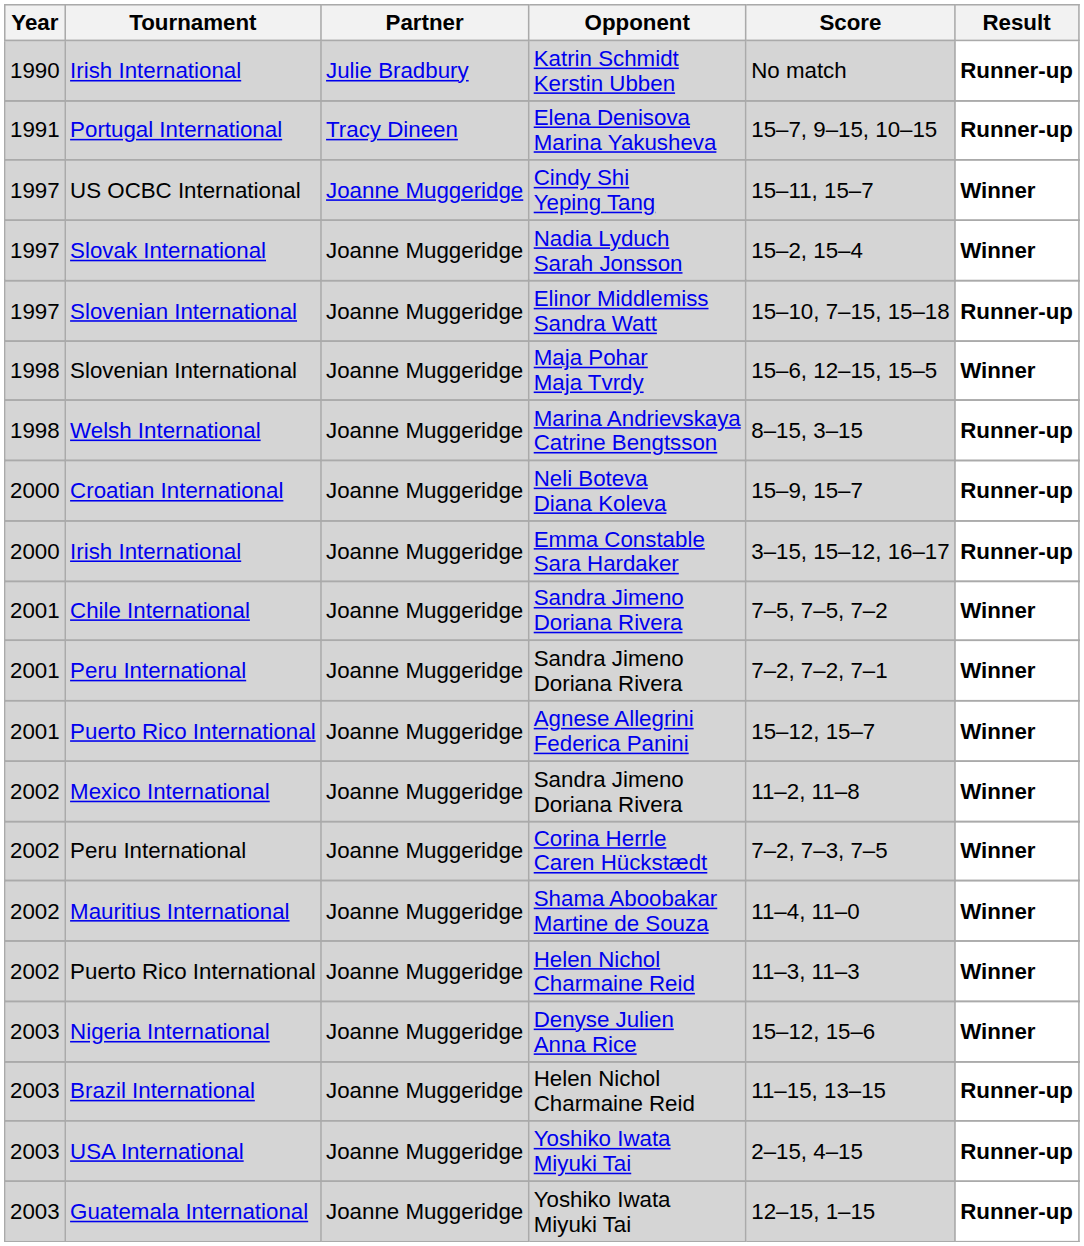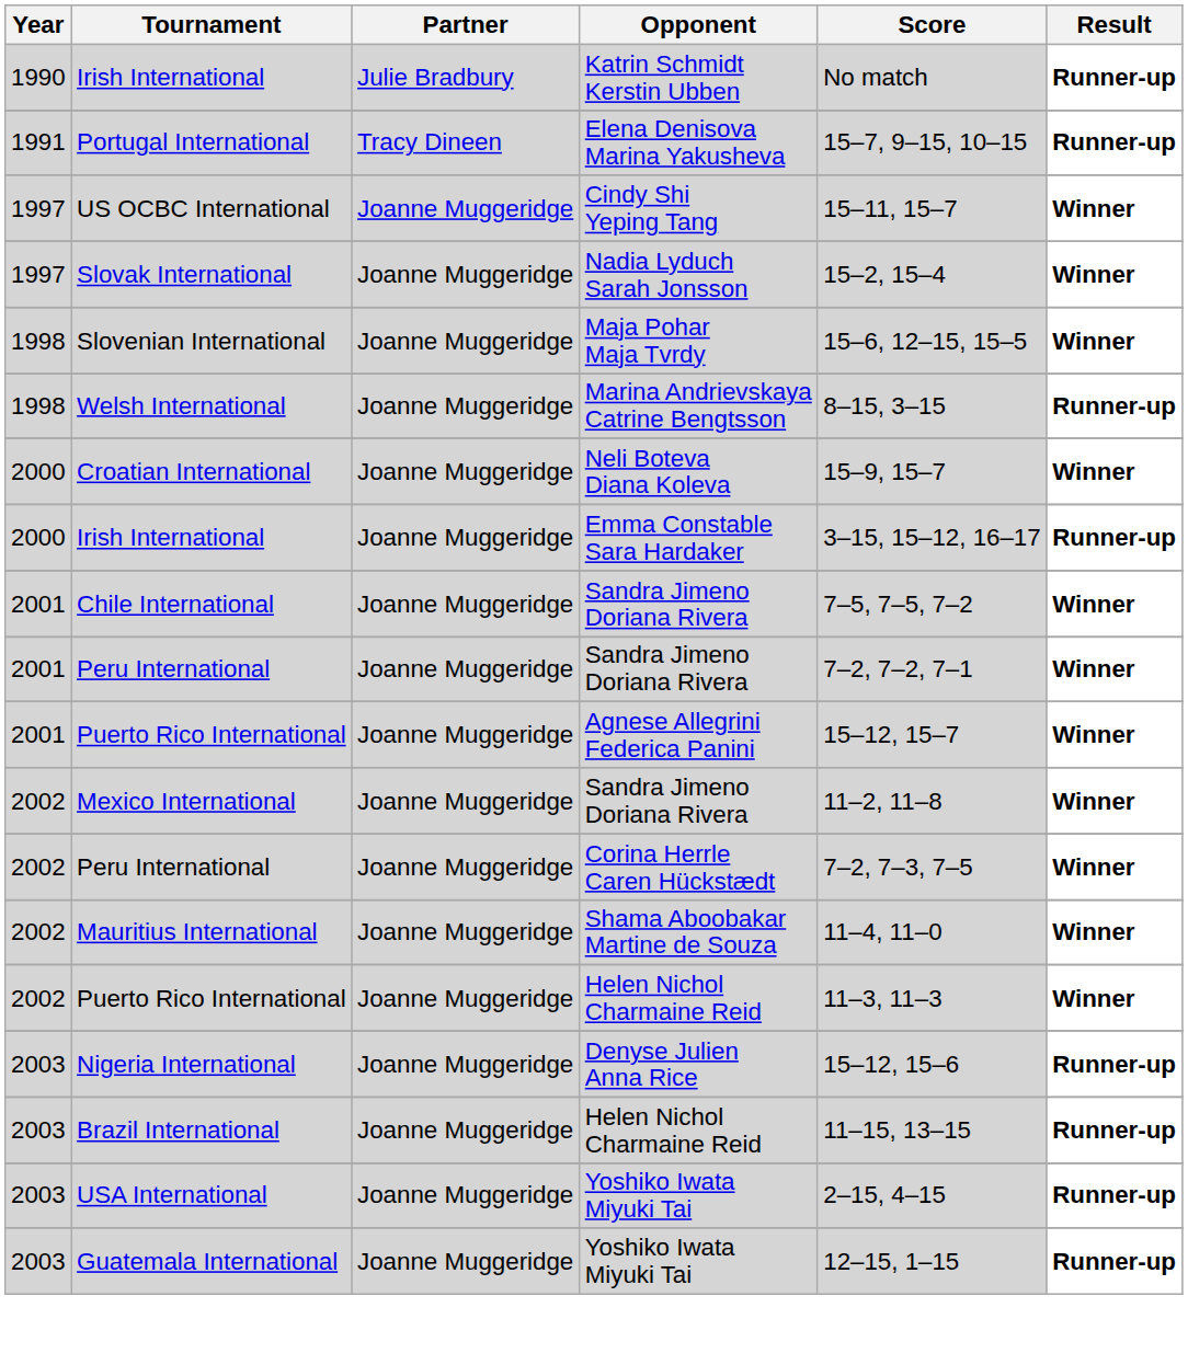 <table class="sortable wikitable" style="font-size: 90%;">
 <tr>
 <th>Year</th>
 <th>Tournament</th>
 <th>Partner</th>
 <th>Opponent</th>
 <th>Score</th>
 <th>Result</th>
 </tr>
 <tr style="background:#D5D5D5">
 <td align="center">1990</td>
 <td align="left"><a href='#'>Irish International</a></td>
 <td align="left"> <a href='#'>Julie Bradbury</a></td>
 <td align="left"> <a href='#'>Katrin Schmidt</a> <br>  <a href='#'>Kerstin Ubben</a></td>
 <td align="left">No match</td>
 <td style="text-align:left; background:white"> <strong>Runner-up</strong></td>
 </tr>
 <tr>
 </tr>
 <tr style="background:#D5D5D5">
 <td align="center">1991</td>
 <td align="left"><a href='#'>Portugal International</a></td>
 <td align="left"> <a href='#'>Tracy Dineen</a></td>
 <td align="left"> <a href='#'>Elena Denisova</a> <br>  <a href='#'>Marina Yakusheva</a></td>
 <td align="left">15–7, 9–15, 10–15</td>
 <td style="text-align:left; background:white"> <strong>Runner-up</strong></td>
 </tr>
 <tr>
 </tr>
 <tr style="background:#D5D5D5">
 <td align="center">1997</td>
 <td align="left">US OCBC International</td>
 <td align="left"> <a href='#'>Joanne Muggeridge</a></td>
 <td align="left"> <a href='#'>Cindy Shi</a> <br>  <a href='#'>Yeping Tang</a></td>
 <td align="left">15–11, 15–7</td>
 <td style="text-align:left; background:white"> <strong>Winner</strong></td>
 </tr>
 <tr>
 </tr>
 <tr style="background:#D5D5D5">
 <td align="center">1997</td>
 <td align="left"><a href='#'>Slovak International</a></td>
 <td align="left"> Joanne Muggeridge</td>
 <td align="left"> <a href='#'>Nadia Lyduch</a> <br>  <a href='#'>Sarah Jonsson</a></td>
 <td align="left">15–2, 15–4</td>
 <td style="text-align:left; background:white"> <strong>Winner</strong></td>
 </tr>
 <tr>
 </tr>
-<tr style="background:#D5D5D5">
-<td align="center">1997</td>
-<td align="left"><a href='#'>Slovenian International</a></td>
-<td align="left"> Joanne Muggeridge</td>
-<td align="left"> <a href='#'>Elinor Middlemiss</a> <br>  <a href='#'>Sandra Watt</a></td>
-<td align="left">15–10, 7–15, 15–18</td>
-<td style="text-align:left; background:white"> <strong>Runner-up</strong></td>
-</tr>
 <tr>
 </tr>
 <tr style="background:#D5D5D5">
 <td align="center">1998</td>
 <td align="left">Slovenian International</td>
 <td align="left"> Joanne Muggeridge</td>
 <td align="left"> <a href='#'>Maja Pohar</a> <br>  <a href='#'>Maja Tvrdy</a></td>
 <td align="left">15–6, 12–15, 15–5</td>
 <td style="text-align:left; background:white"> <strong>Winner</strong></td>
 </tr>
 <tr>
 </tr>
 <tr style="background:#D5D5D5">
 <td align="center">1998</td>
 <td align="left"><a href='#'>Welsh International</a></td>
 <td align="left"> Joanne Muggeridge</td>
 <td align="left"> <a href='#'>Marina Andrievskaya</a> <br>  <a href='#'>Catrine Bengtsson</a></td>
 <td align="left">8–15, 3–15</td>
 <td style="text-align:left; background:white"> <strong>Runner-up</strong></td>
 </tr>
 <tr>
 </tr>
 <tr style="background:#D5D5D5">
 <td align="center">2000</td>
 <td align="left"><a href='#'>Croatian International</a></td>
 <td align="left"> Joanne Muggeridge</td>
 <td align="left"> <a href='#'>Neli Boteva</a> <br>  <a href='#'>Diana Koleva</a></td>
 <td align="left">15–9, 15–7</td>
-<td style="text-align:left; background:white"> <strong>Runner-up</strong></td>
+<td style="text-align:left; background:white"> <strong>Winner</strong></td>
 </tr>
 <tr>
 </tr>
 <tr style="background:#D5D5D5">
 <td align="center">2000</td>
 <td align="left"><a href='#'>Irish International</a></td>
 <td align="left"> Joanne Muggeridge</td>
 <td align="left"> <a href='#'>Emma Constable</a> <br>  <a href='#'>Sara Hardaker</a></td>
 <td align="left">3–15, 15–12, 16–17</td>
 <td style="text-align:left; background:white"> <strong>Runner-up</strong></td>
 </tr>
 <tr>
 </tr>
 <tr style="background:#D5D5D5">
 <td align="center">2001</td>
 <td align="left"><a href='#'>Chile International</a></td>
 <td align="left"> Joanne Muggeridge</td>
 <td align="left"> <a href='#'>Sandra Jimeno</a><br> <a href='#'>Doriana Rivera</a></td>
 <td align="left">7–5, 7–5, 7–2</td>
 <td style="text-align:left; background:white"> <strong>Winner</strong></td>
 </tr>
 <tr>
 </tr>
 <tr style="background:#D5D5D5">
 <td align="center">2001</td>
 <td align="left"><a href='#'>Peru International</a></td>
 <td align="left"> Joanne Muggeridge</td>
 <td align="left"> Sandra Jimeno<br> Doriana Rivera</td>
 <td align="left">7–2, 7–2, 7–1</td>
 <td style="text-align:left; background:white"> <strong>Winner</strong></td>
 </tr>
 <tr>
 </tr>
 <tr style="background:#D5D5D5">
 <td align="center">2001</td>
 <td align="left"><a href='#'>Puerto Rico International</a></td>
 <td align="left"> Joanne Muggeridge</td>
 <td align="left"> <a href='#'>Agnese Allegrini</a><br> <a href='#'>Federica Panini</a></td>
 <td align="left">15–12, 15–7</td>
 <td style="text-align:left; background:white"> <strong>Winner</strong></td>
 </tr>
 <tr>
 </tr>
 <tr style="background:#D5D5D5">
 <td align="center">2002</td>
 <td align="left"><a href='#'>Mexico International</a></td>
 <td align="left"> Joanne Muggeridge</td>
 <td align="left"> Sandra Jimeno <br>  Doriana Rivera</td>
 <td align="left">11–2, 11–8</td>
 <td style="text-align:left; background:white"> <strong>Winner</strong></td>
 </tr>
 <tr>
 </tr>
 <tr style="background:#D5D5D5">
 <td align="center">2002</td>
 <td align="left">Peru International</td>
 <td align="left"> Joanne Muggeridge</td>
 <td align="left"> <a href='#'>Corina Herrle</a><br> <a href='#'>Caren Hückstædt</a></td>
 <td align="left">7–2, 7–3, 7–5</td>
 <td style="text-align:left; background:white"> <strong>Winner</strong></td>
 </tr>
 <tr>
 </tr>
 <tr style="background:#D5D5D5">
 <td align="center">2002</td>
 <td align="left"><a href='#'>Mauritius International</a></td>
 <td align="left"> Joanne Muggeridge</td>
 <td align="left"> <a href='#'>Shama Aboobakar</a> <br>  <a href='#'>Martine de Souza</a></td>
 <td align="left">11–4, 11–0</td>
 <td style="text-align:left; background:white"> <strong>Winner</strong></td>
 </tr>
 <tr>
 </tr>
 <tr style="background:#D5D5D5">
 <td align="center">2002</td>
 <td align="left">Puerto Rico International</td>
 <td align="left"> Joanne Muggeridge</td>
 <td align="left"> <a href='#'>Helen Nichol</a><br> <a href='#'>Charmaine Reid</a></td>
 <td align="left">11–3, 11–3</td>
 <td style="text-align:left; background:white"> <strong>Winner</strong></td>
 </tr>
 <tr>
 </tr>
 <tr style="background:#D5D5D5">
 <td align="center">2003</td>
 <td align="left"><a href='#'>Nigeria International</a></td>
 <td align="left"> Joanne Muggeridge</td>
 <td align="left"> <a href='#'>Denyse Julien</a> <br>  <a href='#'>Anna Rice</a></td>
 <td align="left">15–12, 15–6</td>
-<td style="text-align:left; background:white"> <strong>Winner</strong></td>
+<td style="text-align:left; background:white"> <strong>Runner-up</strong></td>
 </tr>
 <tr>
 </tr>
 <tr style="background:#D5D5D5">
 <td align="center">2003</td>
 <td align="left"><a href='#'>Brazil International</a></td>
 <td align="left"> Joanne Muggeridge</td>
 <td align="left"> Helen Nichol<br> Charmaine Reid</td>
 <td align="left">11–15, 13–15</td>
 <td style="text-align:left; background:white"> <strong>Runner-up</strong></td>
 </tr>
 <tr>
 </tr>
 <tr style="background:#D5D5D5">
 <td align="center">2003</td>
 <td align="left"><a href='#'>USA International</a></td>
 <td align="left"> Joanne Muggeridge</td>
 <td align="left"> <a href='#'>Yoshiko Iwata</a><br> <a href='#'>Miyuki Tai</a></td>
 <td align="left">2–15, 4–15</td>
 <td style="text-align:left; background:white"> <strong>Runner-up</strong></td>
 </tr>
 <tr>
 </tr>
 <tr style="background:#D5D5D5">
 <td align="center">2003</td>
 <td align="left"><a href='#'>Guatemala International</a></td>
 <td align="left"> Joanne Muggeridge</td>
 <td align="left"> Yoshiko Iwata<br> Miyuki Tai</td>
 <td align="left">12–15, 1–15</td>
 <td style="text-align:left; background:white"> <strong>Runner-up</strong></td>
 </tr>
 </table>
